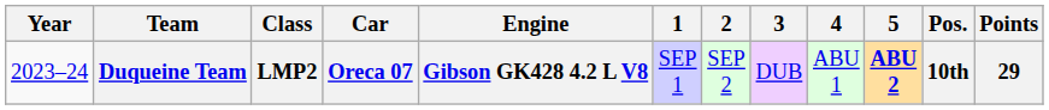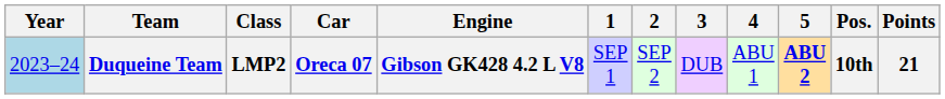 <table class="wikitable" style="text-align:center; font-size:85%">
 <tr>
 <th>Year</th>
 <th>Team</th>
 <th>Class</th>
 <th>Car</th>
 <th>Engine</th>
 <th>1</th>
 <th>2</th>
 <th>3</th>
 <th>4</th>
 <th>5</th>
 <th>Pos.</th>
 <th>Points</th>
 </tr>
 <tr>
-<td nowrap><a href='#'>2023–24</a></td>
+<td nowrap style="background: lightblue;"><a href='#'>2023–24</a></td>
 <th nowrap><a href='#'>Duqueine Team</a></th>
 <th nowrap>LMP2</th>
 <th nowrap><a href='#'>Oreca 07</a></th>
 <th nowrap><a href='#'>Gibson</a> GK428 4.2 L <a href='#'>V8</a></th>
 <td style="background:#CFCFFF;"><a href='#'>SEP<br>1</a><br></td>
 <td style="background:#DFFFDF;"><a href='#'>SEP<br>2</a><br></td>
 <td style="background:#EFCFFF;"><a href='#'>DUB</a><br></td>
 <td style="background:#DFFFDF;"><a href='#'>ABU<br>1</a><br></td>
 <td style="background:#FFDF9F;"><strong><a href='#'>ABU<br>2</a><br></strong></td>
 <th>10th</th>
-<th>29</th>
+<th>21</th>
 </tr>
 </table>
